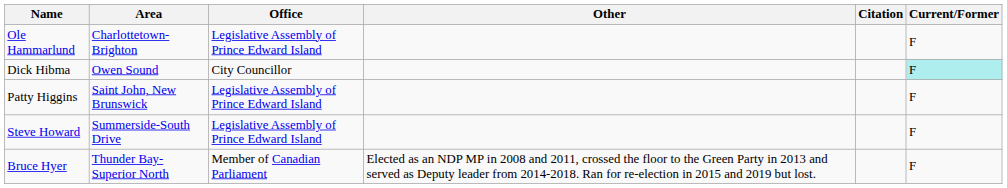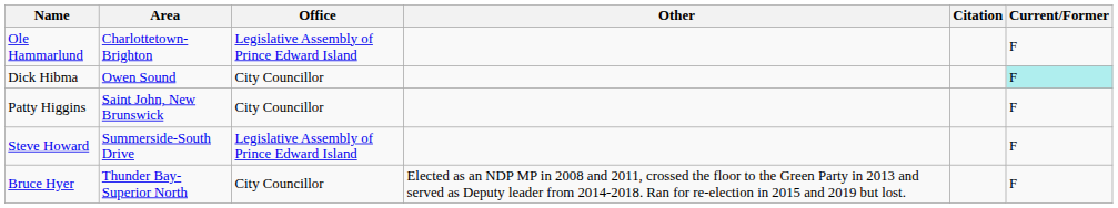 <table class="wikitable">
 <tr>
 <th>Name</th>
 <th>Area</th>
 <th>Office</th>
 <th>Other</th>
 <th>Citation</th>
 <th>Current/Former</th>
 </tr>
 <tr>
 <td><a href='#'>Ole Hammarlund</a></td>
 <td><a href='#'>Charlottetown-Brighton</a></td>
 <td><a href='#'>Legislative Assembly of Prince Edward Island</a></td>
 <td></td>
 <td></td>
 <td>F</td>
 </tr>
 <tr>
 <td>Dick Hibma</td>
 <td><a href='#'>Owen Sound</a></td>
 <td>City Councillor</td>
 <td></td>
 <td></td>
 <td style="background: paleturquoise;">F</td>
 </tr>
 <tr>
 <td>Patty Higgins</td>
 <td><a href='#'>Saint John, New Brunswick</a></td>
-<td><a href='#'>Legislative Assembly of Prince Edward Island</a></td>
+<td>City Councillor</td>
 <td></td>
 <td></td>
 <td>F</td>
 </tr>
 <tr>
 <td><a href='#'>Steve Howard</a></td>
 <td><a href='#'>Summerside-South Drive</a></td>
 <td><a href='#'>Legislative Assembly of Prince Edward Island</a></td>
 <td></td>
 <td></td>
 <td>F</td>
 </tr>
 <tr>
 <td><a href='#'>Bruce Hyer</a></td>
 <td><a href='#'>Thunder Bay-Superior North</a></td>
-<td>Member of <a href='#'>Canadian Parliament</a></td>
+<td>City Councillor</td>
 <td>Elected as an NDP MP in 2008 and 2011, crossed the floor to the Green Party in 2013 and served as Deputy leader from 2014-2018. Ran for re-election in 2015 and 2019 but lost.</td>
 <td></td>
 <td>F</td>
 </tr>
 </table>
